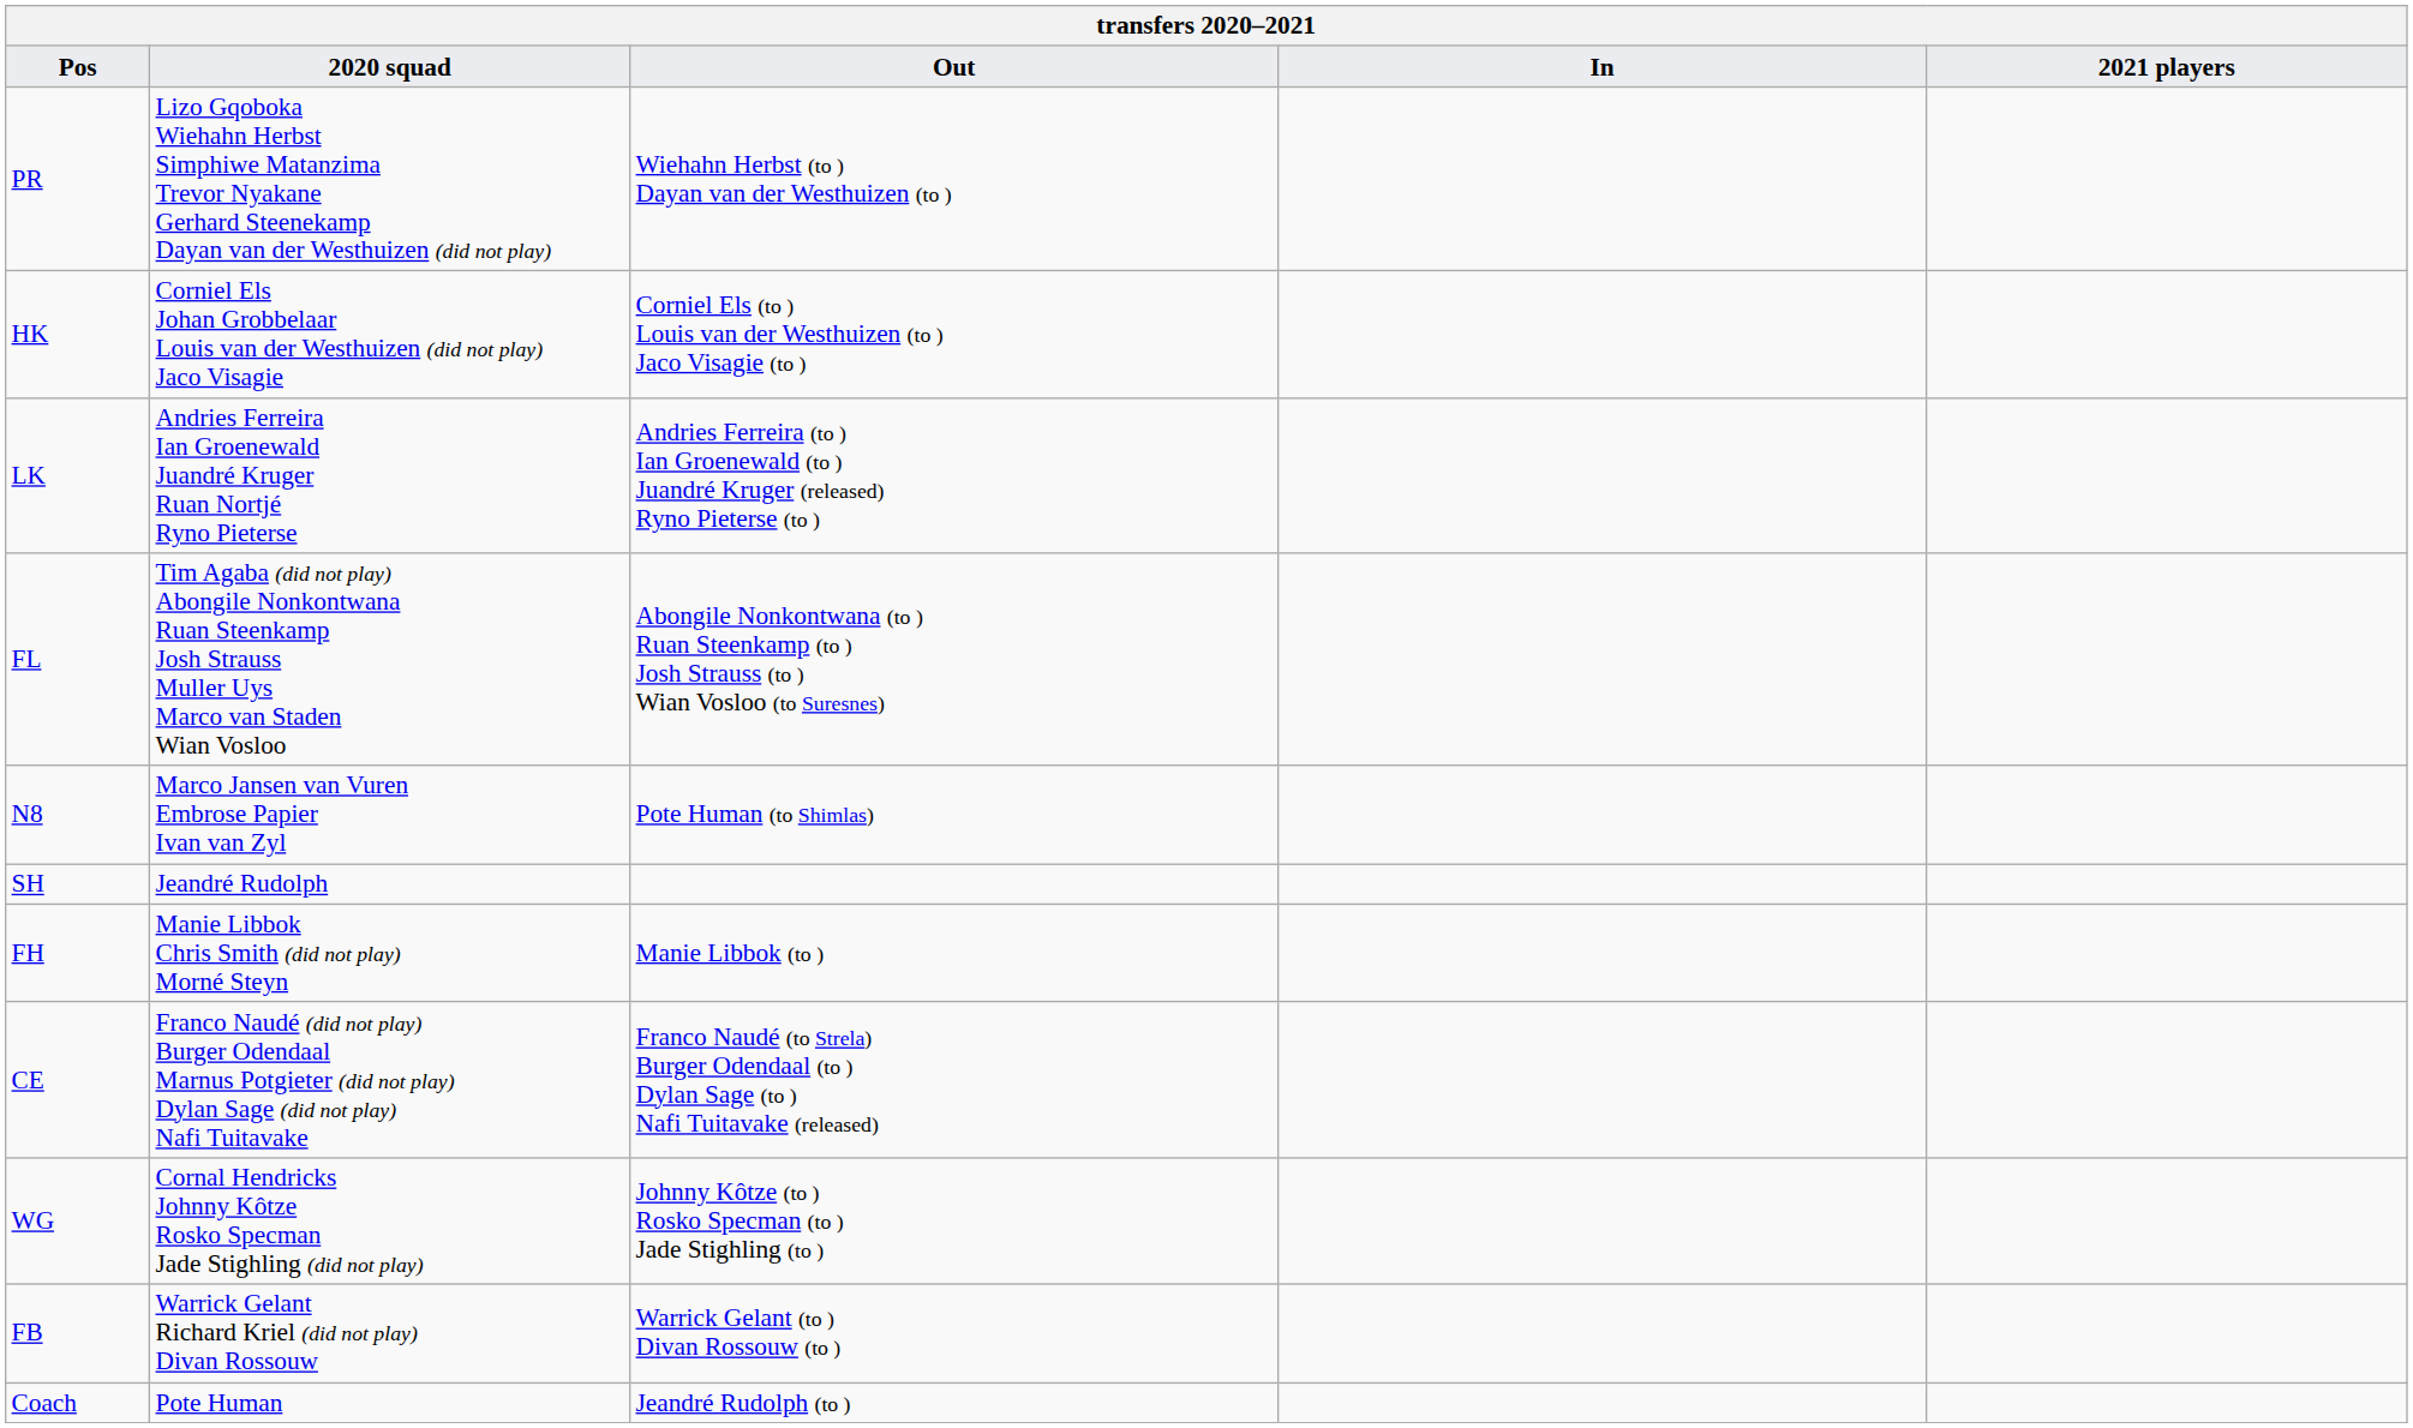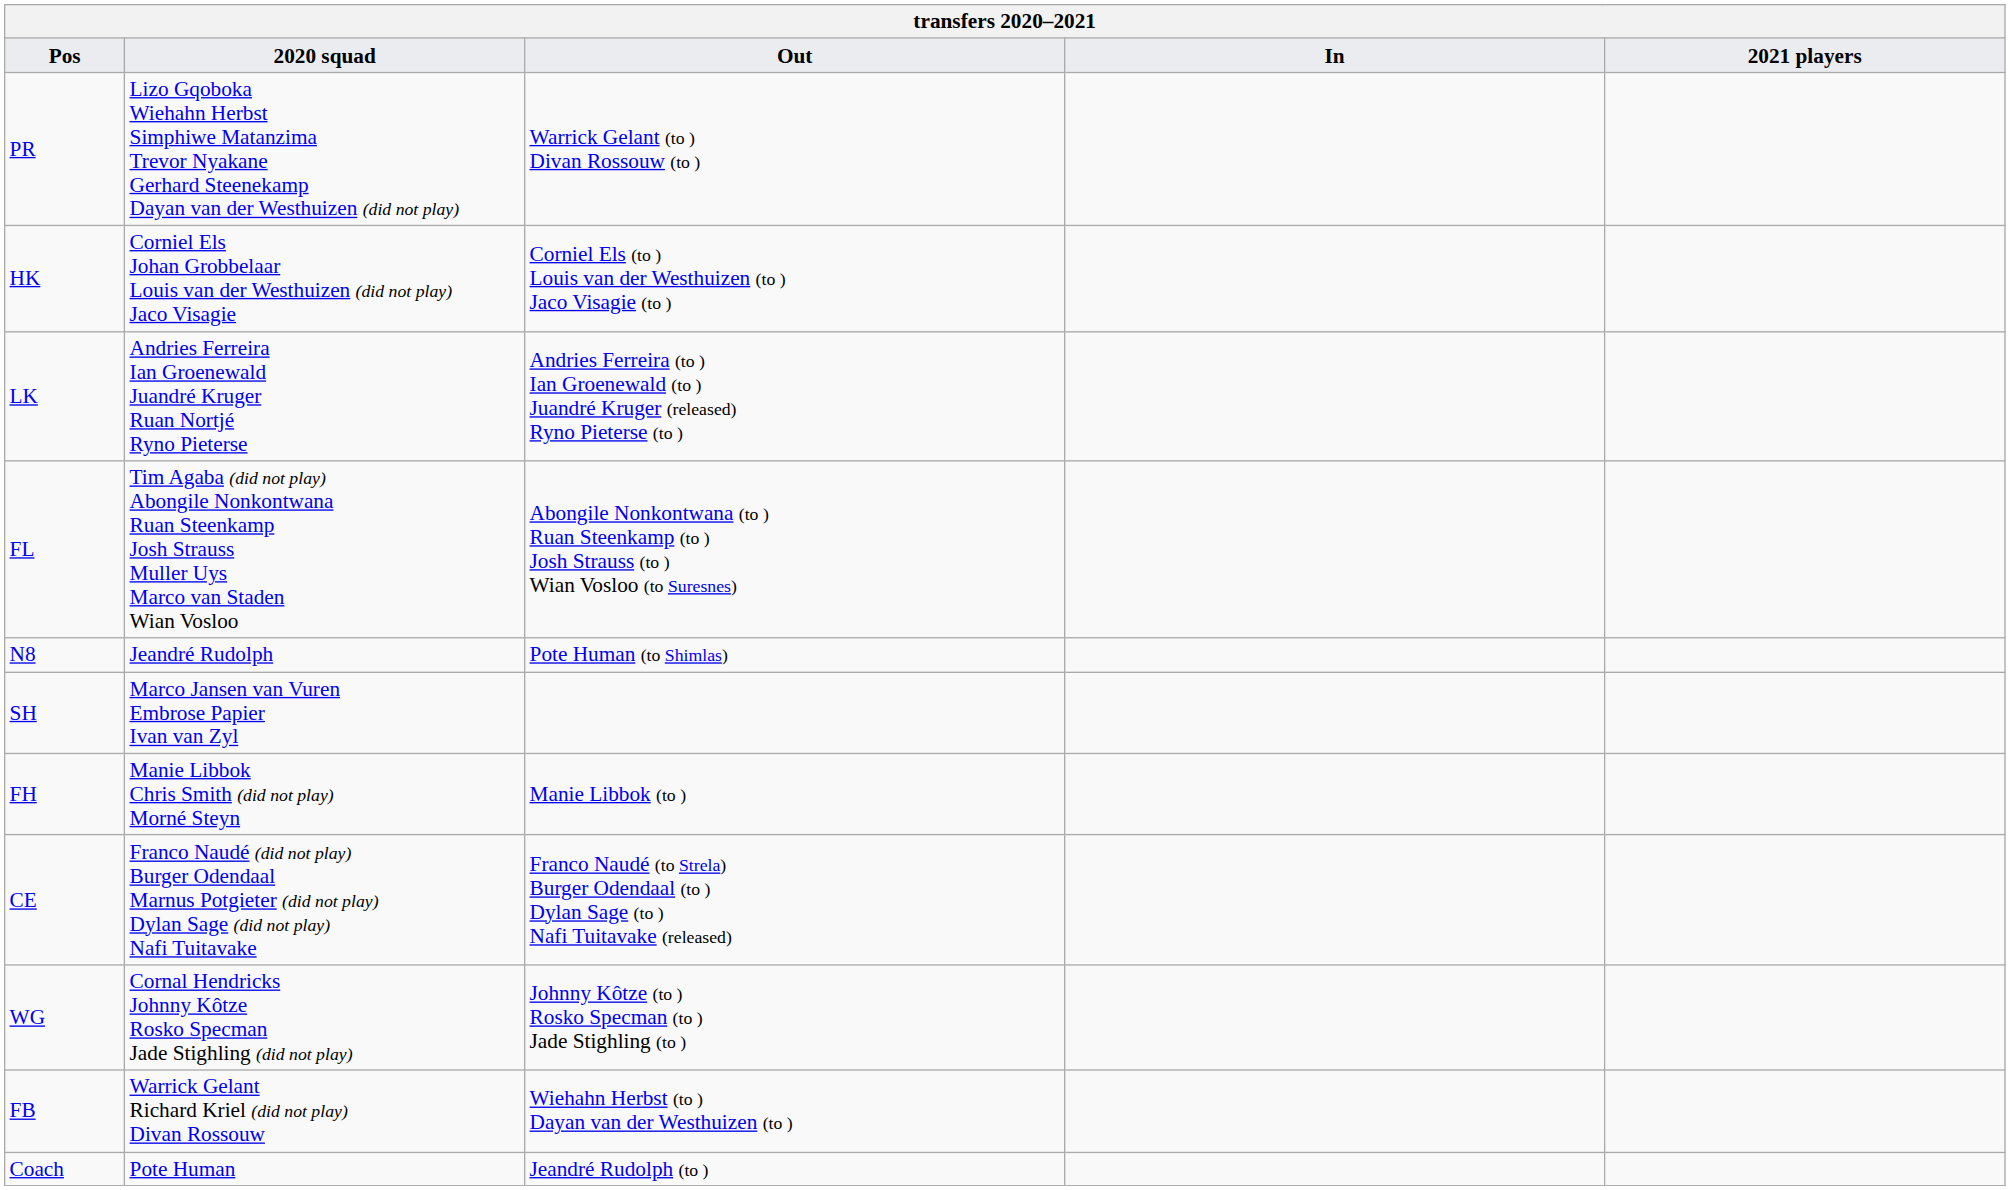 <table class="wikitable" style="text-align: left; width:95%">
 <tr>
 <th colspan="100%"> transfers 2020–2021</th>
 </tr>
 <tr>
 <th style="background:#ebecf0; width:6%;">Pos</th>
 <th style="background:#ebecf0; width:20%;">2020 squad</th>
 <th style="background:#ebecf0; width:27%;">Out</th>
 <th style="background:#ebecf0; width:27%;">In</th>
 <th style="background:#ebecf0; width:20%;">2021 players</th>
 </tr>
 <tr>
 <td><a href='#'>PR</a></td>
 <td> <a href='#'>Lizo Gqoboka</a> <br> <a href='#'>Wiehahn Herbst</a> <br> <a href='#'>Simphiwe Matanzima</a> <br> <a href='#'>Trevor Nyakane</a> <br> <a href='#'>Gerhard Steenekamp</a> <br> <a href='#'>Dayan van der Westhuizen</a> <small><em>(did not play)</em></small></td>
-<td>  <a href='#'>Wiehahn Herbst</a> <small>(to )</small> <br>  <a href='#'>Dayan van der Westhuizen</a> <small>(to )</small></td>
+<td>  <a href='#'>Warrick Gelant</a> <small>(to )</small> <br>  <a href='#'>Divan Rossouw</a> <small>(to )</small></td>
 <td> </td>
 <td> </td>
 </tr>
 <tr>
 <td><a href='#'>HK</a></td>
 <td> <a href='#'>Corniel Els</a> <br> <a href='#'>Johan Grobbelaar</a> <br> <a href='#'>Louis van der Westhuizen</a> <small><em>(did not play)</em></small> <br> <a href='#'>Jaco Visagie</a></td>
 <td>  <a href='#'>Corniel Els</a> <small>(to )</small> <br>  <a href='#'>Louis van der Westhuizen</a> <small>(to )</small> <br>  <a href='#'>Jaco Visagie</a> <small>(to )</small></td>
 <td> </td>
 <td> </td>
 </tr>
 <tr>
 <td><a href='#'>LK</a></td>
 <td> <a href='#'>Andries Ferreira</a> <br> <a href='#'>Ian Groenewald</a> <br> <a href='#'>Juandré Kruger</a> <br> <a href='#'>Ruan Nortjé</a> <br> <a href='#'>Ryno Pieterse</a></td>
 <td>  <a href='#'>Andries Ferreira</a> <small>(to )</small> <br>  <a href='#'>Ian Groenewald</a> <small>(to )</small> <br>  <a href='#'>Juandré Kruger</a> <small>(released)</small> <br>  <a href='#'>Ryno Pieterse</a> <small>(to )</small></td>
 <td> </td>
 <td> </td>
 </tr>
 <tr>
 <td><a href='#'>FL</a></td>
 <td> <a href='#'>Tim Agaba</a> <small><em>(did not play)</em></small> <br> <a href='#'>Abongile Nonkontwana</a> <br> <a href='#'>Ruan Steenkamp</a> <br> <a href='#'>Josh Strauss</a> <br> <a href='#'>Muller Uys</a> <br> <a href='#'>Marco van Staden</a> <br> Wian Vosloo</td>
 <td>  <a href='#'>Abongile Nonkontwana</a> <small>(to )</small> <br>  <a href='#'>Ruan Steenkamp</a> <small>(to )</small> <br>  <a href='#'>Josh Strauss</a> <small>(to )</small> <br>  Wian Vosloo <small>(to  <a href='#'>Suresnes</a>)</small></td>
 <td> </td>
 <td> </td>
 </tr>
 <tr>
 <td><a href='#'>N8</a></td>
-<td> <a href='#'>Marco Jansen van Vuren</a> <br> <a href='#'>Embrose Papier</a> <br> <a href='#'>Ivan van Zyl</a></td>
+<td> <a href='#'>Jeandré Rudolph</a></td>
 <td>  <a href='#'>Pote Human</a> <small>(to <a href='#'>Shimlas</a>)</small></td>
 <td> </td>
 <td> </td>
 </tr>
 <tr>
 <td><a href='#'>SH</a></td>
-<td> <a href='#'>Jeandré Rudolph</a></td>
+<td> <a href='#'>Marco Jansen van Vuren</a> <br> <a href='#'>Embrose Papier</a> <br> <a href='#'>Ivan van Zyl</a></td>
 <td></td>
 <td> </td>
 <td> </td>
 </tr>
 <tr>
 <td><a href='#'>FH</a></td>
 <td> <a href='#'>Manie Libbok</a> <br> <a href='#'>Chris Smith</a> <small><em>(did not play)</em></small> <br> <a href='#'>Morné Steyn</a></td>
 <td>  <a href='#'>Manie Libbok</a> <small>(to )</small></td>
 <td> </td>
 <td> </td>
 </tr>
 <tr>
 <td><a href='#'>CE</a></td>
 <td> <a href='#'>Franco Naudé</a> <small><em>(did not play)</em></small> <br> <a href='#'>Burger Odendaal</a> <br> <a href='#'>Marnus Potgieter</a> <small><em>(did not play)</em></small> <br> <a href='#'>Dylan Sage</a> <small><em>(did not play)</em></small> <br> <a href='#'>Nafi Tuitavake</a></td>
 <td>  <a href='#'>Franco Naudé</a> <small>(to  <a href='#'>Strela</a>)</small> <br>  <a href='#'>Burger Odendaal</a> <small>(to )</small> <br>  <a href='#'>Dylan Sage</a> <small>(to )</small> <br>  <a href='#'>Nafi Tuitavake</a> <small>(released)</small></td>
 <td> </td>
 <td> </td>
 </tr>
 <tr>
 <td><a href='#'>WG</a></td>
 <td> <a href='#'>Cornal Hendricks</a> <br> <a href='#'>Johnny Kôtze</a> <br> <a href='#'>Rosko Specman</a> <br> Jade Stighling <small><em>(did not play)</em></small></td>
 <td>  <a href='#'>Johnny Kôtze</a> <small>(to )</small> <br>  <a href='#'>Rosko Specman</a> <small>(to )</small> <br>  Jade Stighling <small>(to )</small></td>
 <td> </td>
 <td> </td>
 </tr>
 <tr>
 <td><a href='#'>FB</a></td>
 <td> <a href='#'>Warrick Gelant</a> <br> Richard Kriel <small><em>(did not play)</em></small> <br> <a href='#'>Divan Rossouw</a></td>
-<td>  <a href='#'>Warrick Gelant</a> <small>(to )</small> <br>  <a href='#'>Divan Rossouw</a> <small>(to )</small></td>
+<td>  <a href='#'>Wiehahn Herbst</a> <small>(to )</small> <br>  <a href='#'>Dayan van der Westhuizen</a> <small>(to )</small></td>
 <td> </td>
 <td> </td>
 </tr>
 <tr>
 <td><a href='#'>Coach</a></td>
 <td> <a href='#'>Pote Human</a></td>
 <td>  <a href='#'>Jeandré Rudolph</a> <small>(to )</small></td>
 <td> </td>
 <td> </td>
 </tr>
 </table>
